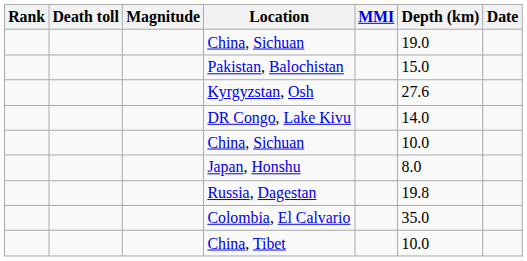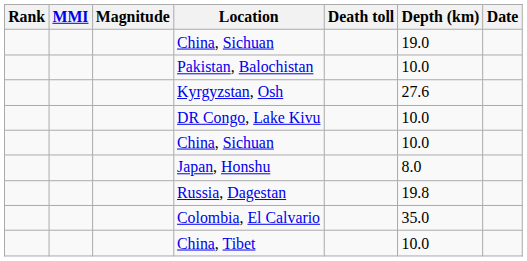 <table class="sortable wikitable" style="font-size:100%;">
 <tr>
 <th>Rank</th>
-<th>Death toll</th>
+<th><a href='#'>MMI</a></th>
 <th>Magnitude</th>
 <th>Location</th>
-<th><a href='#'>MMI</a></th>
+<th>Death toll</th>
 <th>Depth (km)</th>
 <th>Date</th>
 </tr>
 <tr>
 <td></td>
 <td></td>
 <td></td>
 <td> <a href='#'>China</a>, <a href='#'>Sichuan</a></td>
 <td></td>
 <td>19.0</td>
 <td></td>
 </tr>
 <tr>
 <td></td>
 <td></td>
 <td></td>
 <td> <a href='#'>Pakistan</a>, <a href='#'>Balochistan</a></td>
 <td></td>
-<td>15.0</td>
+<td>10.0</td>
 <td></td>
 </tr>
 <tr>
 <td></td>
 <td></td>
 <td></td>
 <td> <a href='#'>Kyrgyzstan</a>, <a href='#'>Osh</a></td>
 <td></td>
 <td>27.6</td>
 <td></td>
 </tr>
 <tr>
 <td></td>
 <td></td>
 <td></td>
 <td> <a href='#'>DR Congo</a>, <a href='#'>Lake Kivu</a></td>
 <td></td>
-<td>14.0</td>
+<td>10.0</td>
 <td></td>
 </tr>
 <tr>
 <td></td>
 <td></td>
 <td></td>
 <td> <a href='#'>China</a>, <a href='#'>Sichuan</a></td>
 <td></td>
 <td>10.0</td>
 <td></td>
 </tr>
 <tr>
 <td></td>
 <td></td>
 <td></td>
 <td> <a href='#'>Japan</a>, <a href='#'>Honshu</a></td>
 <td></td>
 <td>8.0</td>
 <td></td>
 </tr>
 <tr>
 <td></td>
 <td></td>
 <td></td>
 <td> <a href='#'>Russia</a>, <a href='#'>Dagestan</a></td>
 <td></td>
 <td>19.8</td>
 <td></td>
 </tr>
 <tr>
 <td></td>
 <td></td>
 <td></td>
 <td> <a href='#'>Colombia</a>, <a href='#'>El Calvario</a></td>
 <td></td>
 <td>35.0</td>
 <td></td>
 </tr>
 <tr>
 <td></td>
 <td></td>
 <td></td>
 <td> <a href='#'>China</a>, <a href='#'>Tibet</a></td>
 <td></td>
 <td>10.0</td>
 <td></td>
 </tr>
 </table>
